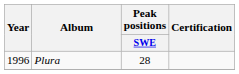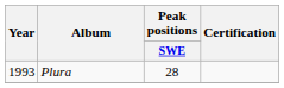 <table class="wikitable">
 <tr>
 <th align="center" rowspan="2" width="10">Year</th>
 <th align="center" rowspan="2" width="120">Album</th>
 <th align="center" colspan="1" width="20">Peak positions</th>
 <th align="center" rowspan="2" width="70">Certification</th>
 </tr>
 <tr>
 <th scope="col" style="width:3em;font-size:90%;"><a href='#'>SWE</a><br></th>
 </tr>
 <tr>
-<td style="text-align:center;">1996</td>
+<td style="text-align:center;">1993</td>
 <td><em>Plura</em></td>
 <td style="text-align:center;">28</td>
 <td></td>
 </tr>
 <tr>
 </tr>
 </table>
